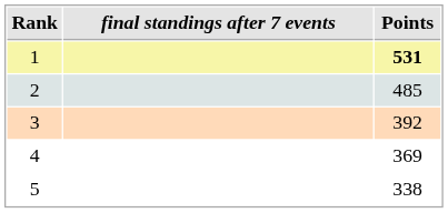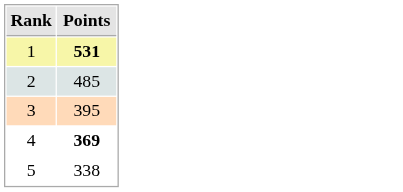 <table cellspacing="1" cellpadding="3" style="border:1px solid #AAAAAA;font-size:86%">
 <tr style="background-color: #E4E4E4;">
 <th style="border-bottom:1px solid #AAAAAA; width: 10px;">Rank</th>
-<th style="border-bottom:1px solid #AAAAAA; width: 210px;"><em>final standings after 7 events</em></th>
 <th style="border-bottom:1px solid #AAAAAA; width: 40px;">Points</th>
 </tr>
 <tr style="background:#f7f6a8;">
 <td align=center>1</td>
-<td><strong></strong></td>
 <td align=center><strong>531</strong></td>
 </tr>
 <tr style="background:#dce5e5;">
 <td align=center>2</td>
-<td></td>
 <td align=center>485</td>
 </tr>
 <tr style="background:#ffdab9;">
 <td align=center>3</td>
-<td></td>
-<td align=center>392</td>
+<td align=center>395</td>
 </tr>
 <tr>
 <td align=center>4</td>
-<td></td>
-<td align=center>369</td>
+<td align=center><strong>369</strong></td>
 </tr>
 <tr>
 <td align=center>5</td>
-<td></td>
 <td align=center>338</td>
 </tr>
 </table>
